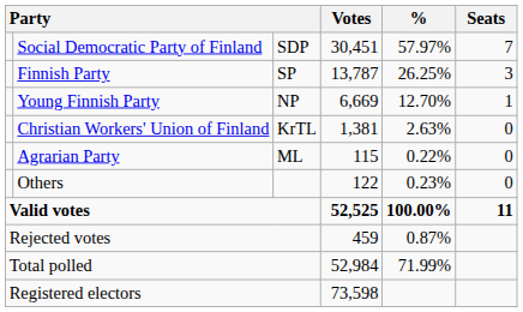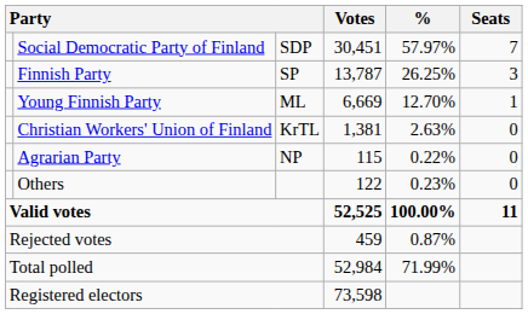 <table class="wikitable" border="1" style="text-align:right;">
 <tr>
 <th style="text-align:left;" colspan=3>Party</th>
 <th align=center width="50">Votes</th>
 <th align=center width="50">%</th>
 <th align=center width="50">Seats</th>
 </tr>
 <tr>
 <td></td>
 <td align=left style="white-space: nowrap;"><a href='#'>Social Democratic Party of Finland</a></td>
 <td align=left>SDP</td>
 <td>30,451</td>
 <td>57.97%</td>
 <td>7</td>
 </tr>
 <tr>
 <td></td>
 <td align=left><a href='#'>Finnish Party</a></td>
 <td align=left>SP</td>
 <td>13,787</td>
 <td>26.25%</td>
 <td>3</td>
 </tr>
 <tr>
 <td></td>
 <td align=left><a href='#'>Young Finnish Party</a></td>
-<td align=left>NP</td>
+<td align=left>ML</td>
 <td>6,669</td>
 <td>12.70%</td>
 <td>1</td>
 </tr>
 <tr>
 <td></td>
 <td align=left><a href='#'>Christian Workers' Union of Finland</a></td>
 <td align=left>KrTL</td>
 <td>1,381</td>
 <td>2.63%</td>
 <td>0</td>
 </tr>
 <tr>
 <td></td>
 <td align=left><a href='#'>Agrarian Party</a></td>
-<td align=left>ML</td>
+<td align=left>NP</td>
 <td>115</td>
 <td>0.22%</td>
 <td>0</td>
 </tr>
 <tr>
 <td></td>
 <td align=left>Others</td>
 <td align=left></td>
 <td>122</td>
 <td>0.23%</td>
 <td>0</td>
 </tr>
 <tr style="font-weight:bold">
 <td align=left colspan=3>Valid votes</td>
 <td>52,525</td>
 <td>100.00%</td>
 <td>11</td>
 </tr>
 <tr>
 <td align=left colspan=3>Rejected votes</td>
 <td>459</td>
 <td>0.87%</td>
 <td></td>
 </tr>
 <tr>
 <td align=left colspan=3>Total polled</td>
 <td>52,984</td>
 <td>71.99%</td>
 <td></td>
 </tr>
 <tr>
 <td align=left colspan=3>Registered electors</td>
 <td>73,598</td>
 <td></td>
 <td></td>
 </tr>
 </table>
